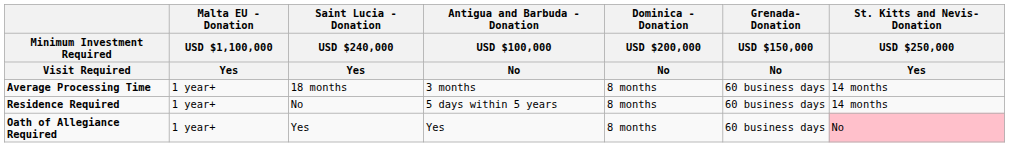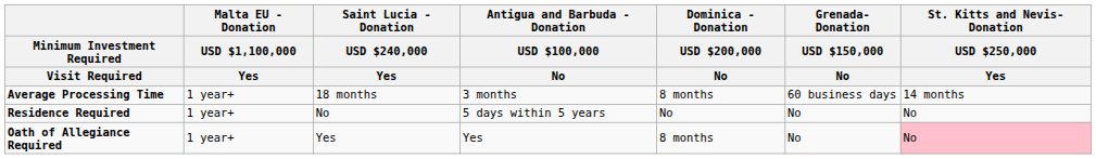 <table class="wikitable">
 <tr>
 <th></th>
 <th>Malta EU  - Donation</th>
 <th>Saint Lucia - Donation</th>
 <th>Antigua and Barbuda - Donation</th>
 <th>Dominica - Donation</th>
 <th>Grenada- Donation</th>
 <th>St. Kitts and Nevis- Donation</th>
 </tr>
 <tr>
 <th>Minimum Investment Required</th>
 <th>USD $1,100,000</th>
 <th>USD $240,000</th>
 <th>USD $100,000</th>
 <th>USD $200,000</th>
 <th>USD $150,000</th>
 <th>USD $250,000</th>
 </tr>
 <tr>
 <th>Visit Required</th>
 <th>Yes</th>
 <th>Yes</th>
 <th>No</th>
 <th>No</th>
 <th>No</th>
 <th>Yes</th>
 </tr>
 <tr>
 <td><strong>Average Processing Time</strong></td>
 <td>1 year+</td>
 <td>18 months</td>
 <td>3 months</td>
 <td>8 months</td>
 <td>60 business days</td>
 <td>14 months</td>
 </tr>
 <tr>
 <td><strong>Residence Required</strong></td>
 <td>1 year+</td>
 <td>No</td>
 <td>5 days within 5 years</td>
-<td>8 months</td>
-<td>60 business days</td>
-<td>14 months</td>
+<td>No</td>
+<td>No</td>
+<td>No</td>
 </tr>
 <tr>
 <td><strong>Oath of Allegiance Required</strong></td>
 <td>1 year+</td>
 <td>Yes</td>
 <td>Yes</td>
 <td>8 months</td>
-<td>60 business days</td>
+<td>No</td>
 <td style="background: pink;">No</td>
 </tr>
 </table>
